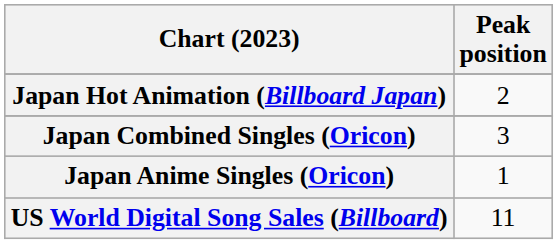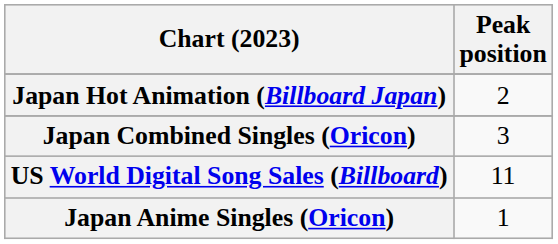 <table class="wikitable sortable plainrowheaders" style="text-align:center">
 <tr>
 <th scope="col">Chart (2023)</th>
 <th scope="col">Peak<br>position</th>
 </tr>
 <tr>
 </tr>
 <tr>
 </tr>
 <tr>
 <th scope="row">Japan Hot Animation (<em><a href='#'>Billboard Japan</a></em>)</th>
 <td>2</td>
 </tr>
 <tr>
 </tr>
 <tr>
 <th scope="row">Japan Combined Singles (<a href='#'>Oricon</a>)<br></th>
 <td>3</td>
 </tr>
 <tr>
+<th scope="row">US <a href='#'>World Digital Song Sales</a> (<em><a href='#'>Billboard</a></em>)</th>
+<td>11</td>
+</tr>
+<tr>
 <th scope="row">Japan Anime Singles (<a href='#'>Oricon</a>)<br></th>
 <td>1</td>
 </tr>
-<tr>
-<th scope="row">US <a href='#'>World Digital Song Sales</a> (<em><a href='#'>Billboard</a></em>)</th>
-<td>11</td>
-</tr>
 </table>
